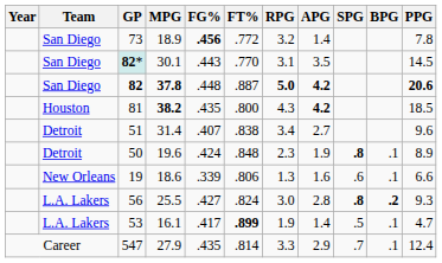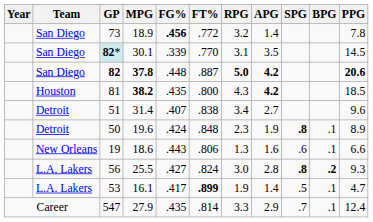 <table class="wikitable sortable" style="font-size:95%; text-align:right;">
 <tr>
 <th>Year</th>
 <th>Team</th>
 <th>GP</th>
 <th>MPG</th>
 <th>FG%</th>
 <th>FT%</th>
 <th>RPG</th>
 <th>APG</th>
 <th>SPG</th>
 <th>BPG</th>
 <th>PPG</th>
 </tr>
 <tr>
 <td style="text-align:left;"></td>
 <td style="text-align:left;"><a href='#'>San Diego</a></td>
 <td>73</td>
 <td>18.9</td>
 <td><strong>.456</strong></td>
 <td>.772</td>
 <td>3.2</td>
 <td>1.4</td>
 <td></td>
 <td></td>
 <td>7.8</td>
 </tr>
 <tr>
 <td style="text-align:left;"></td>
 <td style="text-align:left;"><a href='#'>San Diego</a></td>
 <td style="background:#cfecec;"><strong>82</strong>*</td>
 <td>30.1</td>
-<td>.443</td>
+<td>.339</td>
 <td>.770</td>
 <td>3.1</td>
 <td>3.5</td>
 <td></td>
 <td></td>
 <td>14.5</td>
 </tr>
 <tr>
 <td style="text-align:left;"></td>
 <td style="text-align:left;"><a href='#'>San Diego</a></td>
 <td><strong>82</strong></td>
 <td><strong>37.8</strong></td>
 <td>.448</td>
 <td>.887</td>
 <td><strong>5.0</strong></td>
 <td><strong>4.2</strong></td>
 <td></td>
 <td></td>
 <td><strong>20.6</strong></td>
 </tr>
 <tr>
 <td style="text-align:left;"></td>
 <td style="text-align:left;"><a href='#'>Houston</a></td>
 <td>81</td>
 <td><strong>38.2</strong></td>
 <td>.435</td>
 <td>.800</td>
 <td>4.3</td>
 <td><strong>4.2</strong></td>
 <td></td>
 <td></td>
 <td>18.5</td>
 </tr>
 <tr>
 <td style="text-align:left;"></td>
 <td style="text-align:left;"><a href='#'>Detroit</a></td>
 <td>51</td>
 <td>31.4</td>
 <td>.407</td>
 <td>.838</td>
 <td>3.4</td>
 <td>2.7</td>
 <td></td>
 <td></td>
 <td>9.6</td>
 </tr>
 <tr>
 <td style="text-align:left;"></td>
 <td style="text-align:left;"><a href='#'>Detroit</a></td>
 <td>50</td>
 <td>19.6</td>
 <td>.424</td>
 <td>.848</td>
 <td>2.3</td>
 <td>1.9</td>
 <td><strong>.8</strong></td>
 <td>.1</td>
 <td>8.9</td>
 </tr>
 <tr>
 <td style="text-align:left;"></td>
 <td style="text-align:left;"><a href='#'>New Orleans</a></td>
 <td>19</td>
 <td>18.6</td>
-<td>.339</td>
+<td>.443</td>
 <td>.806</td>
 <td>1.3</td>
 <td>1.6</td>
 <td>.6</td>
 <td>.1</td>
 <td>6.6</td>
 </tr>
 <tr>
 <td style="text-align:left;"></td>
 <td style="text-align:left;"><a href='#'>L.A. Lakers</a></td>
 <td>56</td>
 <td>25.5</td>
 <td>.427</td>
 <td>.824</td>
 <td>3.0</td>
 <td>2.8</td>
 <td><strong>.8</strong></td>
 <td><strong>.2</strong></td>
 <td>9.3</td>
 </tr>
 <tr>
 <td style="text-align:left;"></td>
 <td style="text-align:left;"><a href='#'>L.A. Lakers</a></td>
 <td>53</td>
 <td>16.1</td>
 <td>.417</td>
 <td><strong>.899</strong></td>
 <td>1.9</td>
 <td>1.4</td>
 <td>.5</td>
 <td>.1</td>
 <td>4.7</td>
 </tr>
 <tr class="sortbottom">
 <td style="text-align:center;" colspan="2">Career</td>
 <td>547</td>
 <td>27.9</td>
 <td>.435</td>
 <td>.814</td>
 <td>3.3</td>
 <td>2.9</td>
 <td>.7</td>
 <td>.1</td>
 <td>12.4</td>
 </tr>
 </table>
